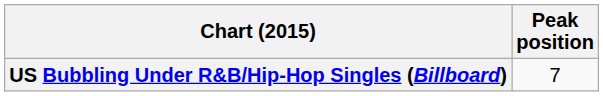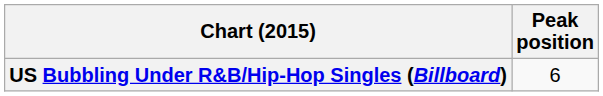 <table class="wikitable sortable plainrowheaders" style="text-align:center">
 <tr>
 <th scope="col">Chart (2015)</th>
 <th scope="col">Peak<br>position</th>
 </tr>
 <tr>
 <th scope="row">US <a href='#'>Bubbling Under R&B/Hip-Hop Singles</a> (<em><a href='#'>Billboard</a></em>)</th>
-<td style="text-align:center;">7</td>
+<td style="text-align:center;">6</td>
 </tr>
 </table>
